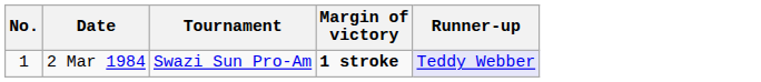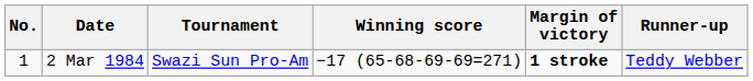 <table class="wikitable" style="font-size:95%;">
 <tr>
 <th>No.</th>
 <th>Date</th>
 <th>Tournament</th>
+<th>Winning score</th>
 <th>Margin of<br>victory</th>
 <th>Runner-up</th>
 </tr>
 <tr>
 <td align=center>1</td>
 <td align=right>2 Mar <a href='#'>1984</a></td>
 <td><a href='#'>Swazi Sun Pro-Am</a></td>
+<td>−17 (65-68-69-69=271)</td>
 <td><strong>1 stroke</strong></td>
-<td style="background: lavender;"> <a href='#'>Teddy Webber</a></td>
+<td> <a href='#'>Teddy Webber</a></td>
 </tr>
 </table>
